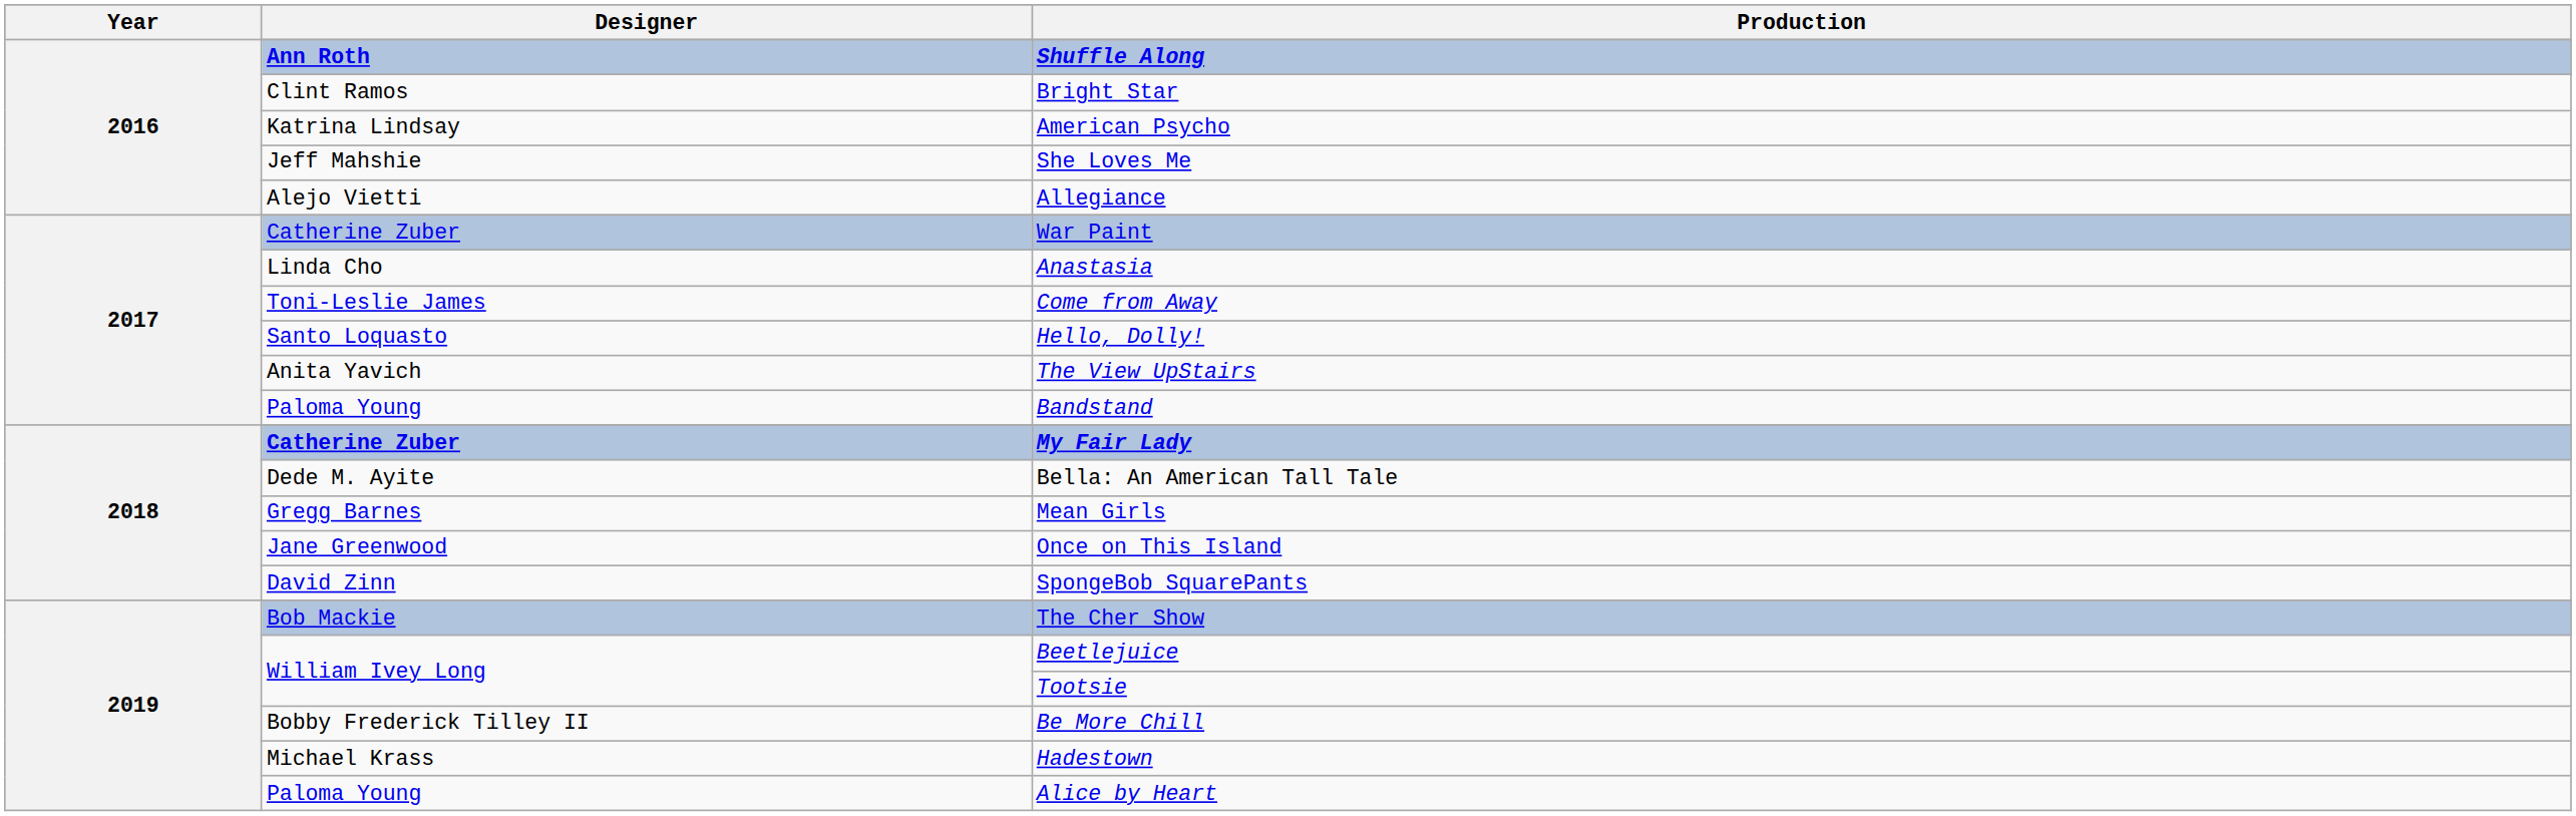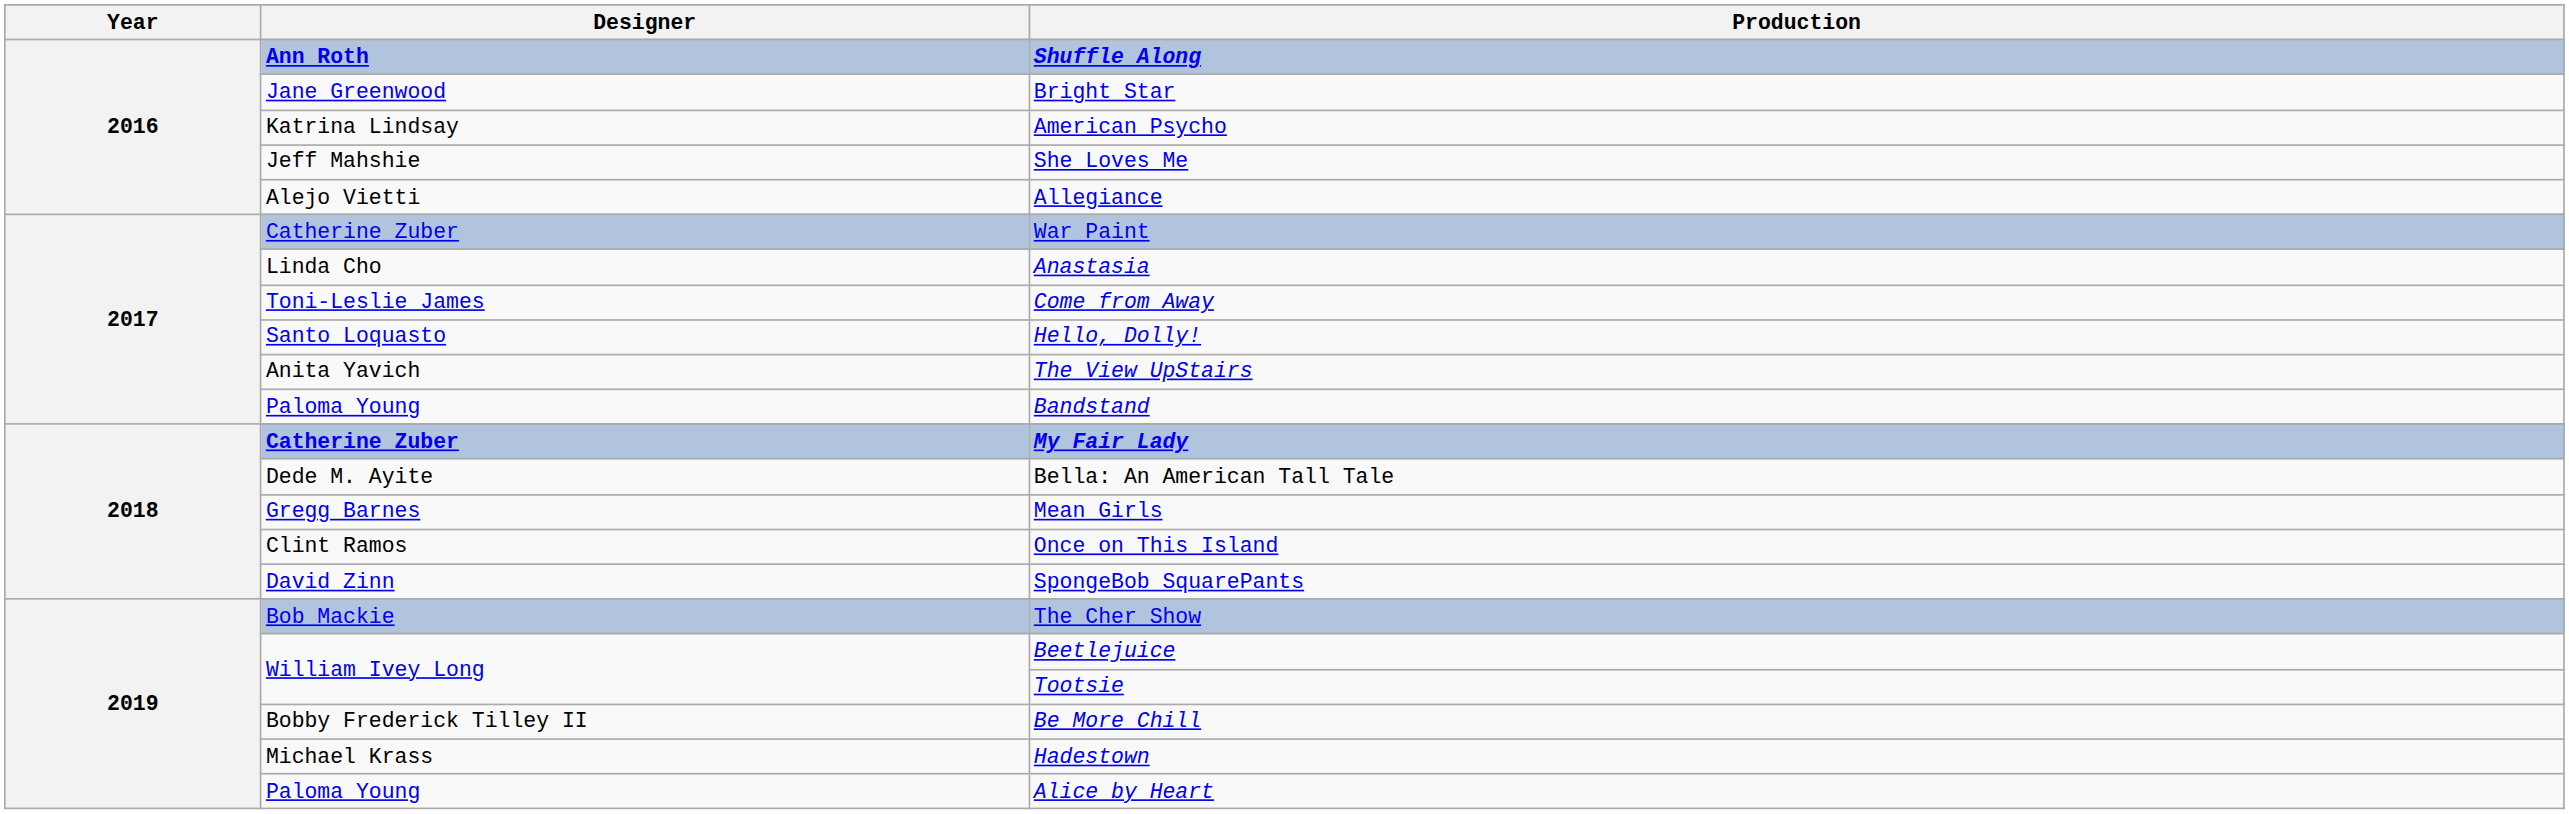 <table class="wikitable" style="width:98%;">
 <tr style="background:#bebebe;">
 <th style="width:10%;">Year</th>
 <th style="width:30%;">Designer</th>
 <th style="width:60%;">Production</th>
 </tr>
 <tr>
 <th rowspan="6">2016</th>
 </tr>
 <tr style="background:#B0C4DE">
 <td><strong><a href='#'>Ann Roth</a></strong></td>
 <td><strong><em><a href='#'>Shuffle Along</a><em> <strong></td>
 </tr>
 <tr>
-<td>Clint Ramos</td>
+<td><a href='#'>Jane Greenwood</a></td>
 <td></em><a href='#'>Bright Star</a><em></td>
 </tr>
 <tr>
 <td>Katrina Lindsay</td>
 <td></em><a href='#'>American Psycho</a><em></td>
 </tr>
 <tr>
 <td>Jeff Mahshie</td>
 <td></em><a href='#'>She Loves Me</a><em></td>
 </tr>
 <tr>
 <td>Alejo Vietti</td>
 <td></em><a href='#'>Allegiance</a><em></td>
 </tr>
 <tr>
 <th rowspan="7">2017</th>
 </tr>
 <tr style="background:#B0C4DE">
 <td></strong><a href='#'>Catherine Zuber</a><strong></td>
 <td></em></strong><a href='#'>War Paint</a></em> </strong></td>
 </tr>
 <tr>
 <td>Linda Cho</td>
 <td><em><a href='#'>Anastasia</a></em></td>
 </tr>
 <tr>
 <td><a href='#'>Toni-Leslie James</a></td>
 <td><em><a href='#'>Come from Away</a></em></td>
 </tr>
 <tr>
 <td><a href='#'>Santo Loquasto</a></td>
 <td><em><a href='#'>Hello, Dolly!</a></em></td>
 </tr>
 <tr>
 <td>Anita Yavich</td>
 <td><em><a href='#'>The View UpStairs</a></em></td>
 </tr>
 <tr>
 <td><a href='#'>Paloma Young</a></td>
 <td><em><a href='#'>Bandstand</a></em></td>
 </tr>
 <tr>
 <th rowspan="6">2018</th>
 </tr>
 <tr style="background:#B0C4DE">
 <td><strong><a href='#'>Catherine Zuber</a></strong></td>
 <td><strong><em><a href='#'>My Fair Lady</a><em> <strong></td>
 </tr>
 <tr>
 <td>Dede M. Ayite</td>
 <td></em>Bella: An American Tall Tale<em></td>
 </tr>
 <tr>
 <td><a href='#'>Gregg Barnes</a></td>
 <td></em><a href='#'>Mean Girls</a><em></td>
 </tr>
 <tr>
-<td><a href='#'>Jane Greenwood</a></td>
+<td>Clint Ramos</td>
 <td></em><a href='#'>Once on This Island</a><em></td>
 </tr>
 <tr>
 <td><a href='#'>David Zinn</a></td>
 <td></em><a href='#'>SpongeBob SquarePants</a><em></td>
 </tr>
 <tr>
 <th rowspan="7">2019</th>
 </tr>
 <tr style="background:#B0C4DE">
 <td></strong><a href='#'>Bob Mackie</a><strong></td>
 <td></em></strong><a href='#'>The Cher Show</a></em> </strong></td>
 </tr>
 <tr>
 <td rowspan="2"><a href='#'>William Ivey Long</a></td>
 <td><em><a href='#'>Beetlejuice</a></em></td>
 </tr>
 <tr>
 <td><em><a href='#'>Tootsie</a></em></td>
 </tr>
 <tr>
 <td>Bobby Frederick Tilley II</td>
 <td><em><a href='#'>Be More Chill</a></em></td>
 </tr>
 <tr>
 <td>Michael Krass</td>
 <td><em><a href='#'>Hadestown</a></em></td>
 </tr>
 <tr>
 <td><a href='#'>Paloma Young</a></td>
 <td><em><a href='#'>Alice by Heart</a></em></td>
 </tr>
 </table>
